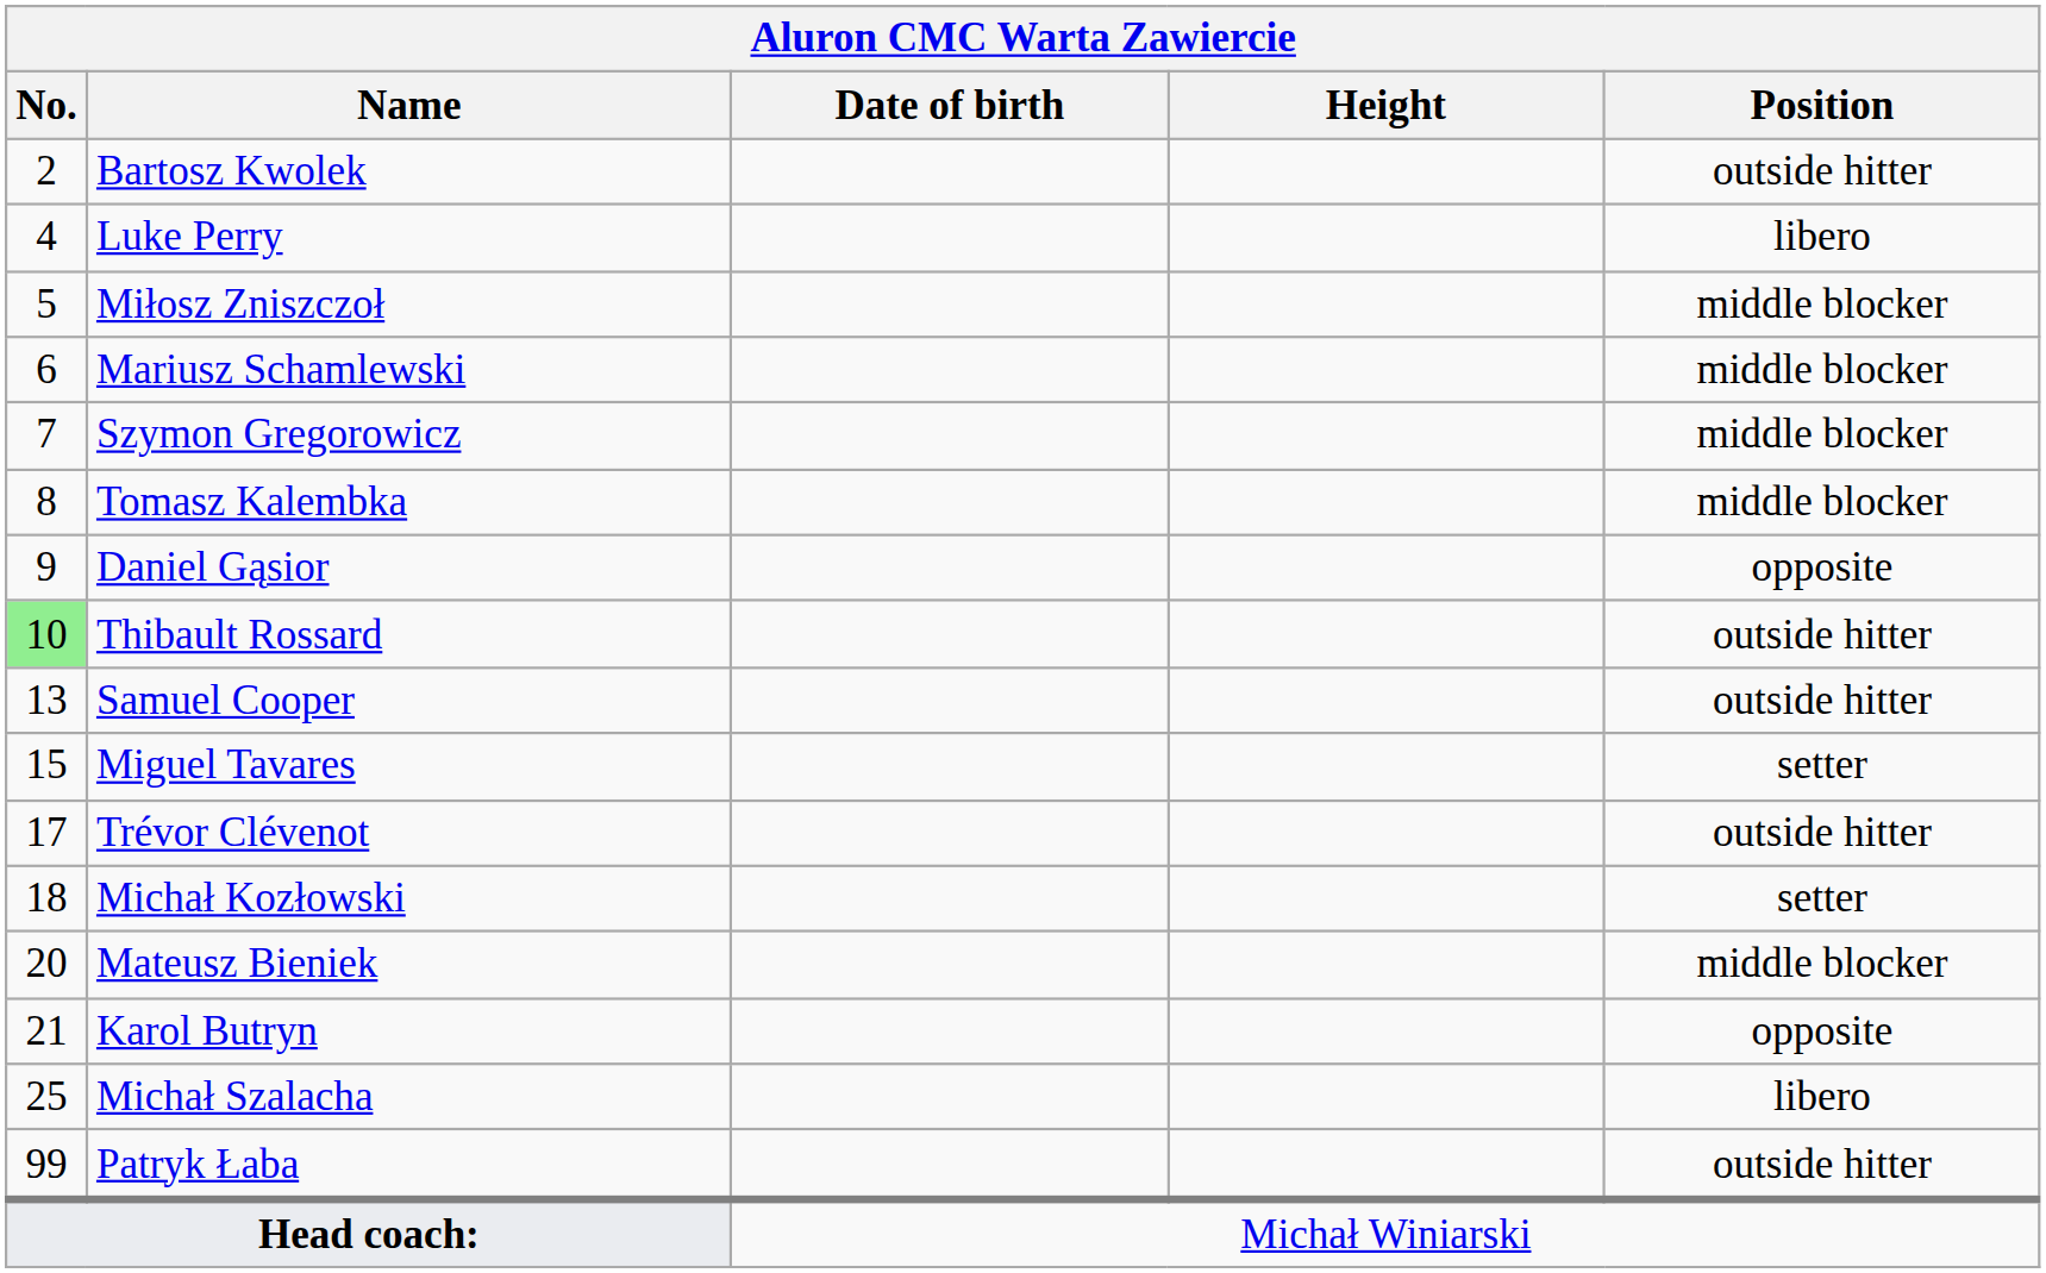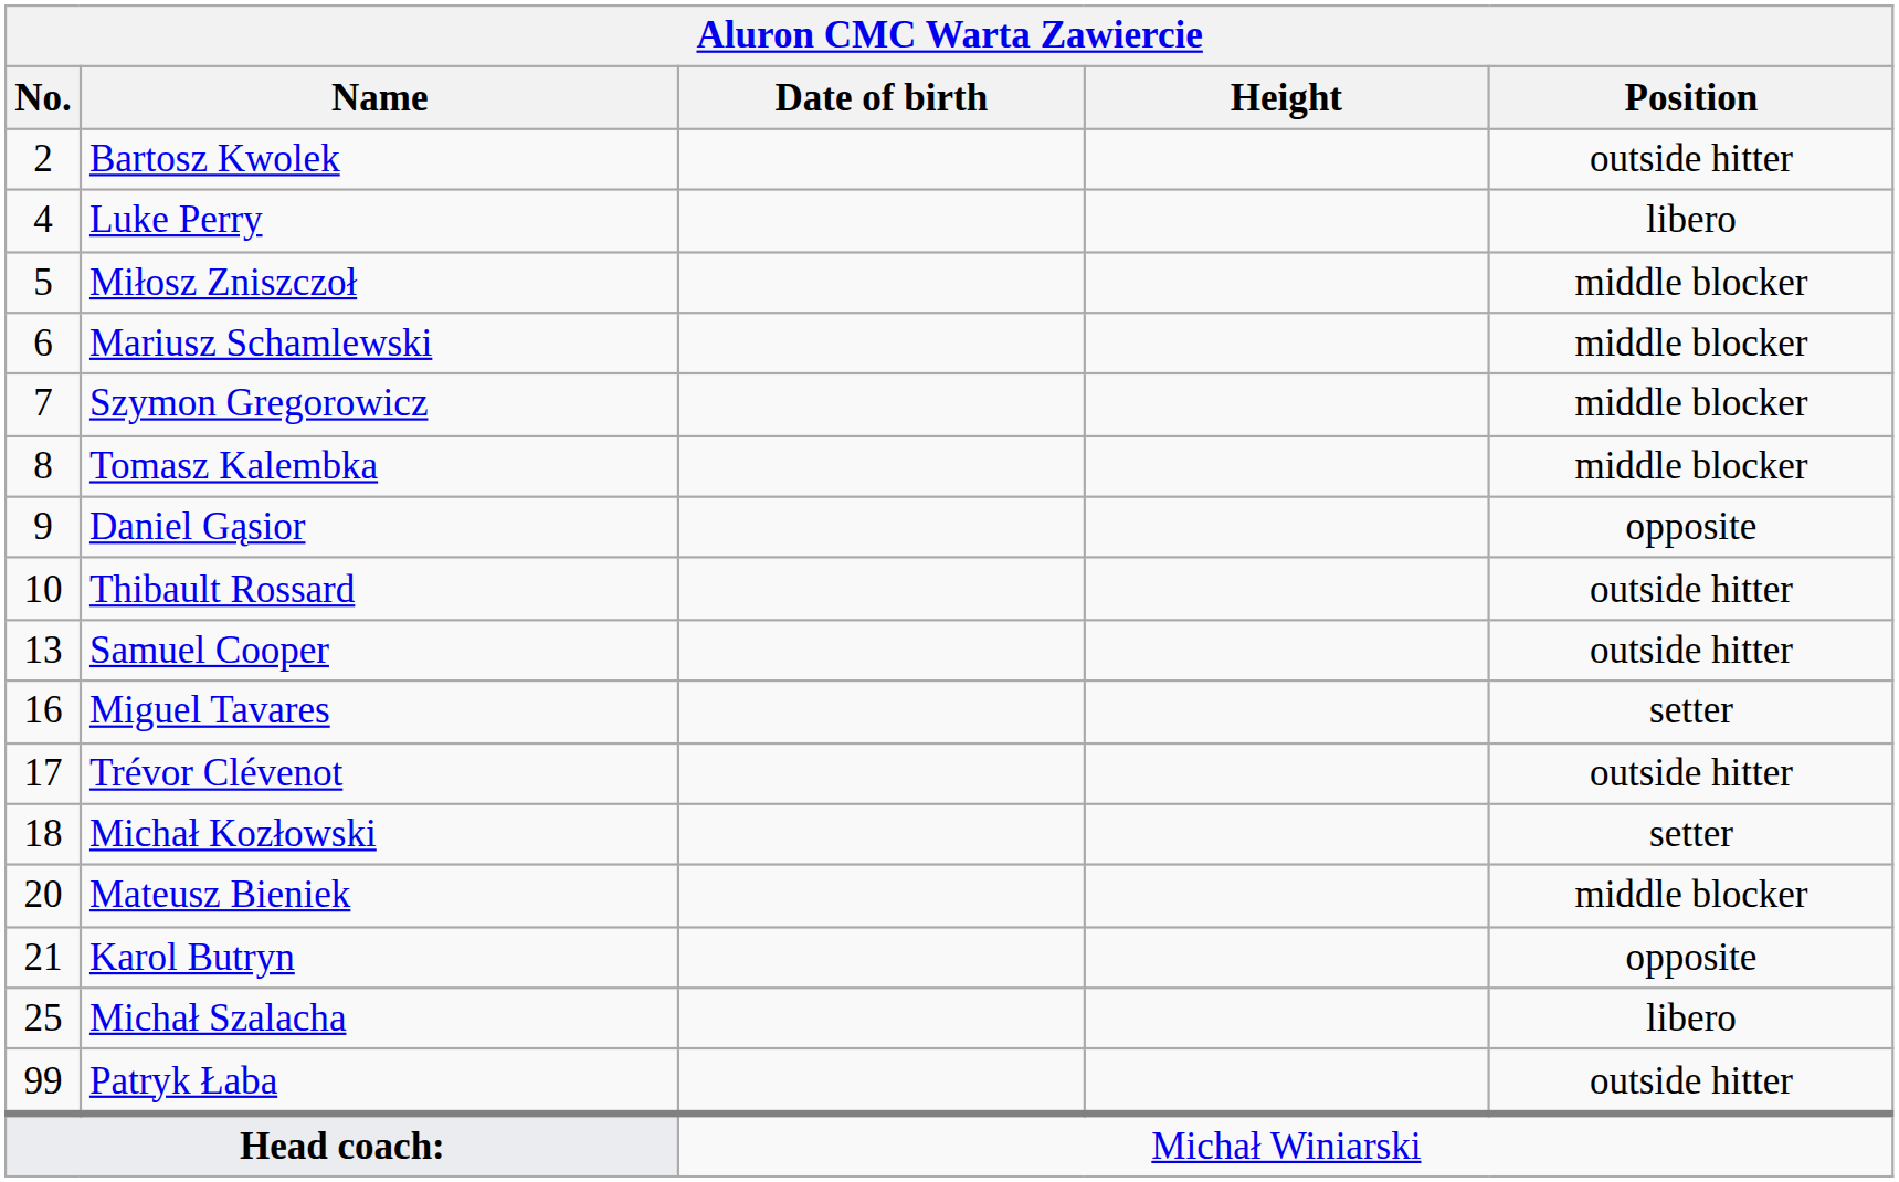 <table class="wikitable collapsible collapsed" style="font-size:100%; text-align:center">
 <tr>
 <th colspan=5 style="width:30em"><a href='#'>Aluron CMC Warta Zawiercie</a></th>
 </tr>
 <tr>
 <th>No.</th>
 <th style="width:15em">Name</th>
 <th style="width:10em">Date of birth</th>
 <th style="width:10em">Height</th>
 <th style="width:10em">Position</th>
 </tr>
 <tr>
 <td>2</td>
 <td align=left> <a href='#'>Bartosz Kwolek</a></td>
 <td align=right></td>
 <td></td>
 <td>outside hitter</td>
 </tr>
 <tr>
 <td>4</td>
 <td align=left> <a href='#'>Luke Perry</a></td>
 <td align=right></td>
 <td></td>
 <td>libero</td>
 </tr>
 <tr>
 <td>5</td>
 <td align=left> <a href='#'>Miłosz Zniszczoł</a></td>
 <td align=right></td>
 <td></td>
 <td>middle blocker</td>
 </tr>
 <tr>
 <td>6</td>
 <td align=left> <a href='#'>Mariusz Schamlewski</a></td>
 <td align=right></td>
 <td></td>
 <td>middle blocker</td>
 </tr>
 <tr>
 <td>7</td>
 <td align=left> <a href='#'>Szymon Gregorowicz</a></td>
 <td align=right></td>
 <td></td>
 <td>middle blocker</td>
 </tr>
 <tr>
 <td>8</td>
 <td align=left> <a href='#'>Tomasz Kalembka</a></td>
 <td align=right></td>
 <td></td>
 <td>middle blocker</td>
 </tr>
 <tr>
 <td>9</td>
 <td align=left> <a href='#'>Daniel Gąsior</a></td>
 <td align=right></td>
 <td></td>
 <td>opposite</td>
 </tr>
 <tr>
-<td style="background: lightgreen;">10</td>
+<td>10</td>
 <td align=left> <a href='#'>Thibault Rossard</a></td>
 <td align=right></td>
 <td></td>
 <td>outside hitter</td>
 </tr>
 <tr>
 <td>13</td>
 <td align=left> <a href='#'>Samuel Cooper</a></td>
 <td align=right></td>
 <td></td>
 <td>outside hitter</td>
 </tr>
 <tr>
-<td>15</td>
+<td>16</td>
 <td align=left> <a href='#'>Miguel Tavares</a></td>
 <td align=right></td>
 <td></td>
 <td>setter</td>
 </tr>
 <tr>
 <td>17</td>
 <td align=left> <a href='#'>Trévor Clévenot</a></td>
 <td align=right></td>
 <td></td>
 <td>outside hitter</td>
 </tr>
 <tr>
 <td>18</td>
 <td align=left> <a href='#'>Michał Kozłowski</a></td>
 <td align=right></td>
 <td></td>
 <td>setter</td>
 </tr>
 <tr>
 <td>20</td>
 <td align=left> <a href='#'>Mateusz Bieniek</a></td>
 <td align=right></td>
 <td></td>
 <td>middle blocker</td>
 </tr>
 <tr>
 <td>21</td>
 <td align=left> <a href='#'>Karol Butryn</a></td>
 <td align=right></td>
 <td></td>
 <td>opposite</td>
 </tr>
 <tr>
 <td>25</td>
 <td align=left> <a href='#'>Michał Szalacha</a></td>
 <td align=right></td>
 <td></td>
 <td>libero</td>
 </tr>
 <tr>
 <td>99</td>
 <td align=left> <a href='#'>Patryk Łaba</a></td>
 <td align=right></td>
 <td></td>
 <td>outside hitter</td>
 </tr>
 <tr style="border-top: 3px solid grey">
 <td colspan=2 style="background:#EAECF0"><strong>Head coach:</strong></td>
 <td colspan=3> <a href='#'>Michał Winiarski</a></td>
 </tr>
 </table>
